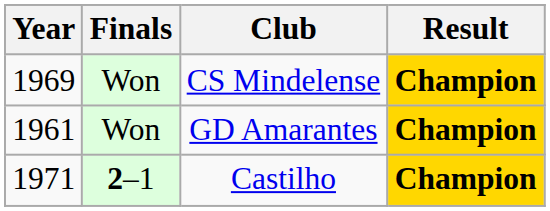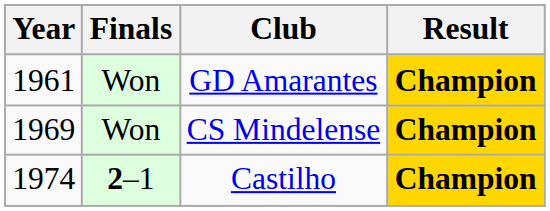 <table class="wikitable">
 <tr style="background:#efefef;">
 <th>Year</th>
 <th>Finals</th>
 <th>Club</th>
 <th>Result</th>
 </tr>
 <tr align=center>
+<td>1961</td>
+<td bgcolor=#dfd>Won</td>
+<td><a href='#'>GD Amarantes</a></td>
+<td bgcolor=gold><strong>Champion</strong></td>
+</tr>
+<tr align=center>
 <td>1969</td>
 <td bgcolor=#dfd>Won</td>
 <td><a href='#'>CS Mindelense</a></td>
 <td bgcolor=gold><strong>Champion</strong></td>
 </tr>
 <tr align=center>
-<td>1961</td>
-<td bgcolor=#dfd>Won</td>
-<td><a href='#'>GD Amarantes</a></td>
-<td bgcolor=gold><strong>Champion</strong></td>
-</tr>
-<tr align=center>
-<td>1971</td>
+<td>1974</td>
 <td bgcolor=#dfd><strong>2</strong>–1</td>
 <td><a href='#'>Castilho</a></td>
 <td bgcolor=gold><strong>Champion</strong></td>
 </tr>
 </table>
